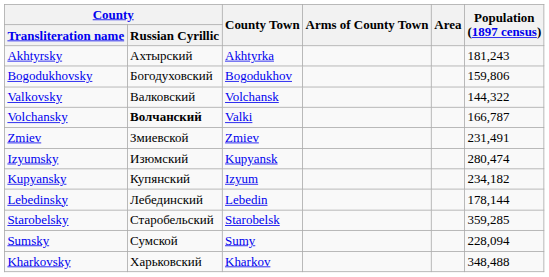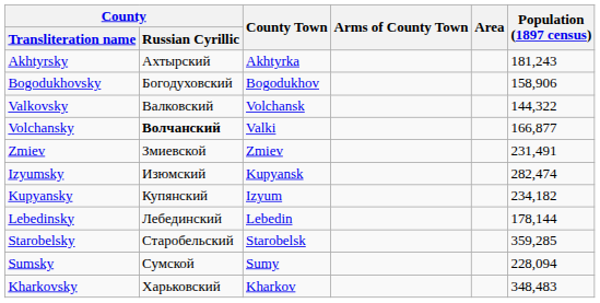 <table class="wikitable sortable">
 <tr>
 <th colspan=2><a href='#'>County</a></th>
 <th rowspan=2>County Town</th>
 <th rowspan=2>Arms of County Town</th>
 <th rowspan=2>Area</th>
 <th rowspan=2>Population<br>(<a href='#'>1897 census</a>)</th>
 </tr>
 <tr>
 <th><a href='#'>Transliteration name</a></th>
 <th>Russian Cyrillic</th>
 </tr>
 <tr>
 <td><a href='#'>Akhtyrsky</a></td>
 <td>Ахтырский</td>
 <td><a href='#'>Akhtyrka</a></td>
 <td></td>
 <td></td>
 <td>181,243</td>
 </tr>
 <tr>
 <td><a href='#'>Bogodukhovsky</a></td>
 <td>Богодуховский</td>
 <td><a href='#'>Bogodukhov</a></td>
 <td></td>
 <td></td>
-<td>159,806</td>
+<td>158,906</td>
 </tr>
 <tr>
 <td><a href='#'>Valkovsky</a></td>
 <td>Валковский</td>
 <td><a href='#'>Volchansk</a></td>
 <td></td>
 <td></td>
 <td>144,322</td>
 </tr>
 <tr>
 <td><a href='#'>Volchansky</a></td>
 <td><strong>Волчанский</strong></td>
 <td><a href='#'>Valki</a></td>
 <td></td>
 <td></td>
-<td>166,787</td>
+<td>166,877</td>
 </tr>
 <tr>
 <td><a href='#'>Zmiev</a></td>
 <td>Змиевской</td>
 <td><a href='#'>Zmiev</a></td>
 <td></td>
 <td></td>
 <td>231,491</td>
 </tr>
 <tr>
 <td><a href='#'>Izyumsky</a></td>
 <td>Изюмский</td>
 <td><a href='#'>Kupyansk</a></td>
 <td></td>
 <td></td>
-<td>280,474</td>
+<td>282,474</td>
 </tr>
 <tr>
 <td><a href='#'>Kupyansky</a></td>
 <td>Купянский</td>
 <td><a href='#'>Izyum</a></td>
 <td></td>
 <td></td>
 <td>234,182</td>
 </tr>
 <tr>
 <td><a href='#'>Lebedinsky</a></td>
 <td>Лебединский</td>
 <td><a href='#'>Lebedin</a></td>
 <td></td>
 <td></td>
 <td>178,144</td>
 </tr>
 <tr>
 <td><a href='#'>Starobelsky</a></td>
 <td>Старобельский</td>
 <td><a href='#'>Starobelsk</a></td>
 <td></td>
 <td></td>
 <td>359,285</td>
 </tr>
 <tr>
 <td><a href='#'>Sumsky</a></td>
 <td>Сумской</td>
 <td><a href='#'>Sumy</a></td>
 <td></td>
 <td></td>
 <td>228,094</td>
 </tr>
 <tr>
 <td><a href='#'>Kharkovsky</a></td>
 <td>Харьковский</td>
 <td><a href='#'>Kharkov</a></td>
 <td></td>
 <td></td>
-<td>348,488</td>
+<td>348,483</td>
 </tr>
 </table>
